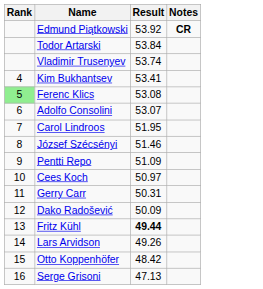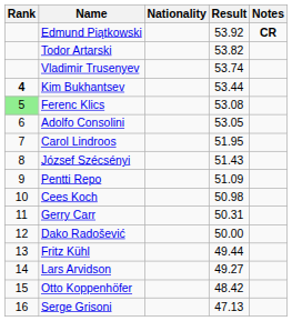 <table class="wikitable sortable" style="text-align:center">
 <tr>
 <th>Rank</th>
 <th>Name</th>
+<th>Nationality</th>
 <th>Result</th>
 <th>Notes</th>
 </tr>
 <tr>
 <td></td>
 <td align=left><a href='#'>Edmund Piątkowski</a></td>
+<td align=left></td>
 <td>53.92</td>
 <td><strong>CR</strong></td>
 </tr>
 <tr>
 <td></td>
 <td align=left><a href='#'>Todor Artarski</a></td>
-<td>53.84</td>
+<td align=left></td>
+<td>53.82</td>
 <td></td>
 </tr>
 <tr>
 <td></td>
 <td align=left><a href='#'>Vladimir Trusenyev</a></td>
+<td align=left></td>
 <td>53.74</td>
 <td></td>
 </tr>
 <tr>
-<td>4</td>
+<td><strong>4</strong></td>
 <td align=left><a href='#'>Kim Bukhantsev</a></td>
-<td>53.41</td>
+<td align=left></td>
+<td>53.44</td>
 <td></td>
 </tr>
 <tr>
 <td style="background: lightgreen;">5</td>
 <td align=left><a href='#'>Ferenc Klics</a></td>
+<td align=left></td>
 <td>53.08</td>
 <td></td>
 </tr>
 <tr>
 <td>6</td>
 <td align=left><a href='#'>Adolfo Consolini</a></td>
-<td>53.07</td>
+<td align=left></td>
+<td>53.05</td>
 <td></td>
 </tr>
 <tr>
 <td>7</td>
 <td align=left><a href='#'>Carol Lindroos</a></td>
+<td align=left></td>
 <td>51.95</td>
 <td></td>
 </tr>
 <tr>
 <td>8</td>
 <td align=left><a href='#'>József Szécsényi</a></td>
-<td>51.46</td>
+<td align=left></td>
+<td>51.43</td>
 <td></td>
 </tr>
 <tr>
 <td>9</td>
 <td align=left><a href='#'>Pentti Repo</a></td>
+<td align=left></td>
 <td>51.09</td>
 <td></td>
 </tr>
 <tr>
 <td>10</td>
 <td align=left><a href='#'>Cees Koch</a></td>
-<td>50.97</td>
+<td align=left></td>
+<td>50.98</td>
 <td></td>
 </tr>
 <tr>
 <td>11</td>
 <td align=left><a href='#'>Gerry Carr</a></td>
+<td align=left></td>
 <td>50.31</td>
 <td></td>
 </tr>
 <tr>
 <td>12</td>
 <td align=left><a href='#'>Dako Radošević</a></td>
-<td>50.09</td>
+<td align=left></td>
+<td>50.00</td>
 <td></td>
 </tr>
 <tr>
 <td>13</td>
 <td align=left><a href='#'>Fritz Kühl</a></td>
-<td><strong>49.44</strong></td>
+<td align=left></td>
+<td>49.44</td>
 <td></td>
 </tr>
 <tr>
 <td>14</td>
 <td align=left><a href='#'>Lars Arvidson</a></td>
-<td>49.26</td>
+<td align=left></td>
+<td>49.27</td>
 <td></td>
 </tr>
 <tr>
 <td>15</td>
 <td align=left><a href='#'>Otto Koppenhöfer</a></td>
+<td align=left></td>
 <td>48.42</td>
 <td></td>
 </tr>
 <tr>
 <td>16</td>
 <td align=left><a href='#'>Serge Grisoni</a></td>
+<td align=left></td>
 <td>47.13</td>
 <td></td>
 </tr>
 </table>
